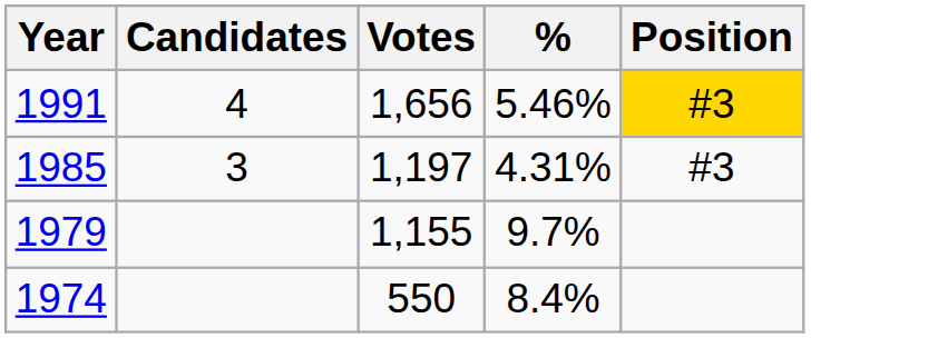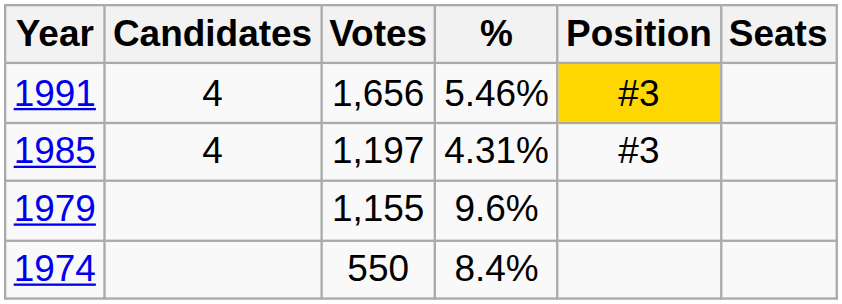 <table class="wikitable">
 <tr>
 <th>Year</th>
 <th>Candidates</th>
 <th>Votes</th>
 <th>%</th>
 <th>Position</th>
+<th>Seats</th>
 </tr>
 <tr>
 <td align=center><a href='#'>1991</a></td>
 <td align=center>4</td>
 <td align=center>1,656</td>
 <td align=center>5.46%</td>
 <td align=center style="background: gold;">#3</td>
+<td></td>
 </tr>
 <tr>
 <td align=center><a href='#'>1985</a></td>
-<td align=center>3</td>
+<td align=center>4</td>
 <td align=center>1,197</td>
 <td align=center>4.31%</td>
 <td align=center>#3</td>
+<td></td>
 </tr>
 <tr>
 <td><a href='#'>1979</a></td>
 <td align=center></td>
 <td align=center>1,155</td>
-<td align=center>9.7%</td>
+<td align=center>9.6%</td>
 <td align=center></td>
+<td></td>
 </tr>
 <tr>
 <td align=center><a href='#'>1974</a></td>
 <td align=center></td>
 <td align=center>550</td>
 <td align=center>8.4%</td>
 <td align=center></td>
+<td></td>
 </tr>
 </table>
